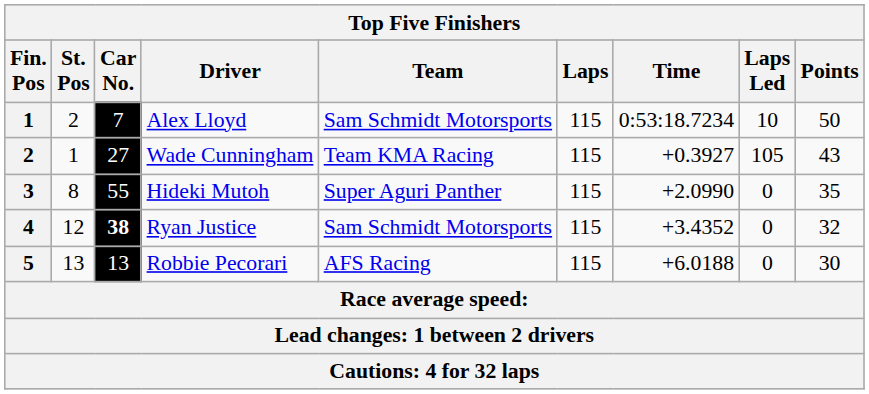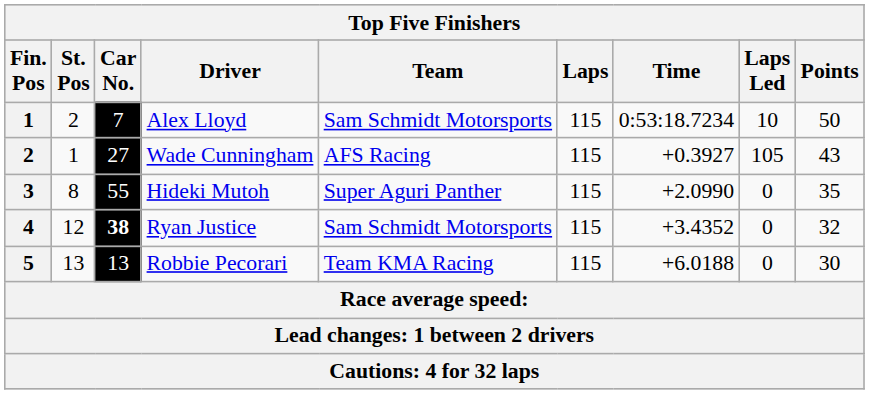 <table class="wikitable" style="font-size:85%;">
 <tr>
 <th colspan=9>Top Five Finishers</th>
 </tr>
 <tr>
 <th>Fin.<br>Pos</th>
 <th>St.<br>Pos</th>
 <th>Car<br>No.</th>
 <th>Driver</th>
 <th>Team</th>
 <th>Laps</th>
 <th>Time</th>
 <th>Laps<br>Led</th>
 <th>Points</th>
 </tr>
 <tr>
 <th>1</th>
 <td align=center>2</td>
 <td style="background:#000000; color:white;" align=center>7</td>
 <td> <a href='#'>Alex Lloyd</a></td>
 <td><a href='#'>Sam Schmidt Motorsports</a></td>
 <td align=center>115</td>
 <td align=right>0:53:18.7234</td>
 <td align=center>10</td>
 <td align=center>50</td>
 </tr>
 <tr>
 <th>2</th>
 <td align=center>1</td>
 <td style="background:#000000; color:white;" align=center>27</td>
 <td> <a href='#'>Wade Cunningham</a></td>
-<td><a href='#'>Team KMA Racing</a></td>
+<td><a href='#'>AFS Racing</a></td>
 <td align=center>115</td>
 <td align=right>+0.3927</td>
 <td align=center>105</td>
 <td align=center>43</td>
 </tr>
 <tr>
 <th>3</th>
 <td align=center>8</td>
 <td style="background:#000000; color:white;" align=center>55</td>
 <td> <a href='#'>Hideki Mutoh</a></td>
 <td><a href='#'>Super Aguri Panther</a></td>
 <td align=center>115</td>
 <td align=right>+2.0990</td>
 <td align=center>0</td>
 <td align=center>35</td>
 </tr>
 <tr>
 <th>4</th>
 <td align=center>12</td>
 <td style="background:#000000; color:white;" align=center><strong>38</strong></td>
 <td> <a href='#'>Ryan Justice</a></td>
 <td><a href='#'>Sam Schmidt Motorsports</a></td>
 <td align=center>115</td>
 <td align=right>+3.4352</td>
 <td align=center>0</td>
 <td align=center>32</td>
 </tr>
 <tr>
 <th>5</th>
 <td align=center>13</td>
 <td style="background:#000000; color:white;" align=center>13</td>
 <td> <a href='#'>Robbie Pecorari</a></td>
-<td><a href='#'>AFS Racing</a></td>
+<td><a href='#'>Team KMA Racing</a></td>
 <td align=center>115</td>
 <td align=right>+6.0188</td>
 <td align=center>0</td>
 <td align=center>30</td>
 </tr>
 <tr>
 <th colspan=9>Race average speed: </th>
 </tr>
 <tr>
 <th colspan=9>Lead changes: 1 between 2 drivers</th>
 </tr>
 <tr>
 <th colspan=9>Cautions: 4 for 32 laps</th>
 </tr>
 </table>
